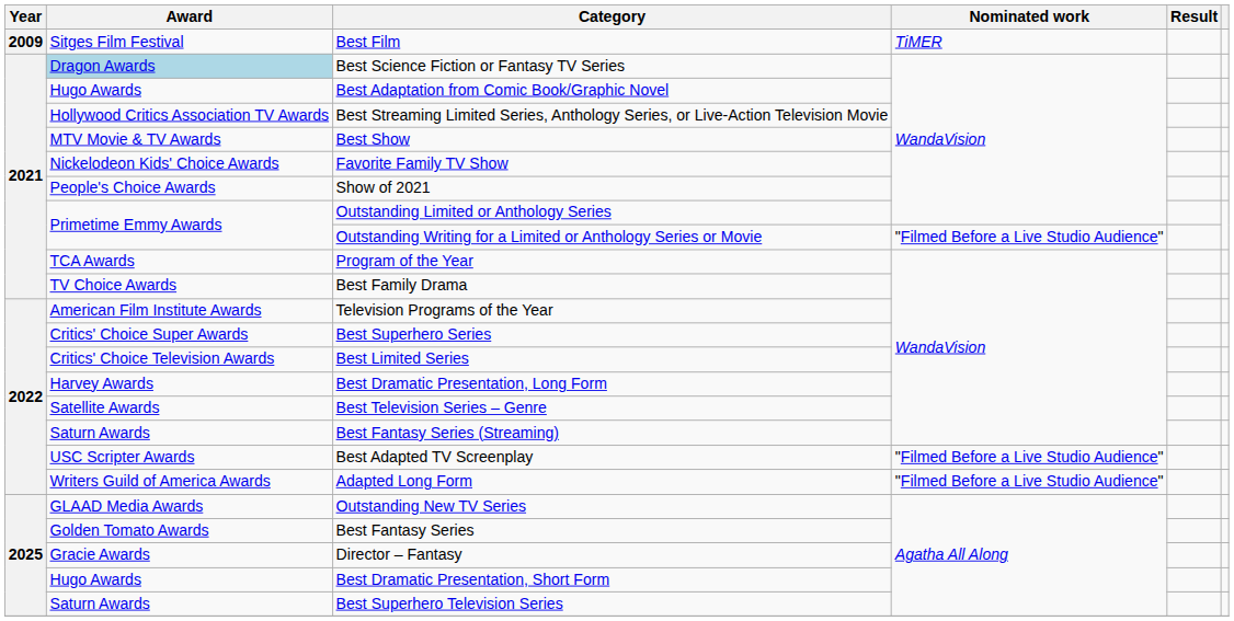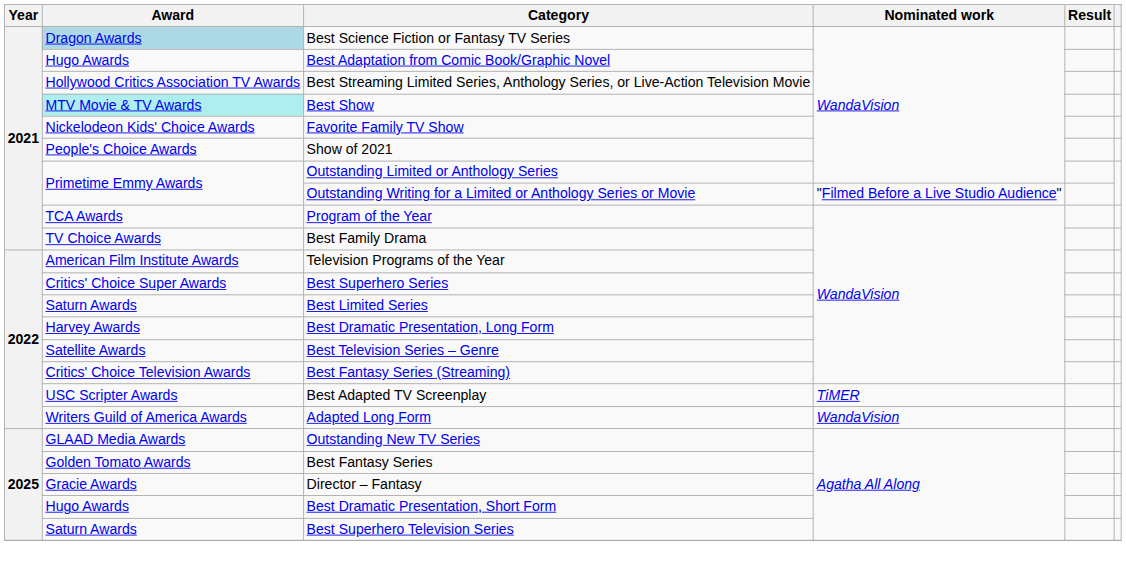 <table class="wikitable plainrowheaders sortable">
 <tr>
 <th scope="col">Year</th>
 <th scope="col">Award</th>
 <th scope="col">Category</th>
 <th scope="col">Nominated work</th>
 <th scope="col">Result</th>
 <th scope="col" class="unsortable"></th>
-</tr>
-<tr>
-<th scope="row" rowspan=1>2009</th>
-<td><a href='#'>Sitges Film Festival</a></td>
-<td><a href='#'>Best Film</a></td>
-<td><em><a href='#'>TiMER</a></em></td>
-<td></td>
-<td style="text-align:center;"></td>
 </tr>
 <tr>
 <th scope="row" rowspan=10>2021</th>
 <td style="background: lightblue;"><a href='#'>Dragon Awards</a></td>
 <td>Best Science Fiction or Fantasy TV Series</td>
 <td rowspan=7><em><a href='#'>WandaVision</a></em></td>
 <td></td>
 <td style="text-align:center;"></td>
 </tr>
 <tr>
 <td><a href='#'>Hugo Awards</a></td>
 <td><a href='#'>Best Adaptation from Comic Book/Graphic Novel</a></td>
 <td></td>
 <td style="text-align:center;"></td>
 </tr>
 <tr>
 <td><a href='#'>Hollywood Critics Association TV Awards</a></td>
 <td>Best Streaming Limited Series, Anthology Series, or Live-Action Television Movie</td>
 <td></td>
 <td style="text-align:center;"></td>
 </tr>
 <tr>
-<td><a href='#'>MTV Movie & TV Awards</a></td>
+<td style="background: paleturquoise;"><a href='#'>MTV Movie & TV Awards</a></td>
 <td><a href='#'>Best Show</a></td>
 <td></td>
 <td style="text-align:center;"></td>
 </tr>
 <tr>
 <td><a href='#'>Nickelodeon Kids' Choice Awards</a></td>
 <td><a href='#'>Favorite Family TV Show</a></td>
 <td></td>
 <td style="text-align:center;"></td>
 </tr>
 <tr>
 <td><a href='#'>People's Choice Awards</a></td>
 <td>Show of 2021</td>
 <td></td>
 <td style="text-align:center;"></td>
 </tr>
 <tr>
 <td rowspan=2><a href='#'>Primetime Emmy Awards</a></td>
 <td><a href='#'>Outstanding Limited or Anthology Series</a></td>
 <td></td>
 <td style="text-align:center" rowspan=2></td>
 </tr>
 <tr>
 <td><a href='#'>Outstanding Writing for a Limited or Anthology Series or Movie</a></td>
 <td>"<a href='#'>Filmed Before a Live Studio Audience</a>"</td>
 <td></td>
 </tr>
 <tr>
 <td><a href='#'>TCA Awards</a></td>
 <td><a href='#'>Program of the Year</a></td>
 <td rowspan=8><em><a href='#'>WandaVision</a></em></td>
 <td></td>
 <td style="text-align:center;"><br></td>
 </tr>
 <tr>
 <td><a href='#'>TV Choice Awards</a></td>
 <td>Best Family Drama</td>
 <td></td>
 <td style="text-align:center;"></td>
 </tr>
 <tr>
 <th scope="row" rowspan=8>2022</th>
 <td><a href='#'>American Film Institute Awards</a></td>
 <td>Television Programs of the Year</td>
 <td></td>
 <td style="text-align:center;"></td>
 </tr>
 <tr>
 <td><a href='#'>Critics' Choice Super Awards</a></td>
 <td><a href='#'>Best Superhero Series</a></td>
 <td></td>
 <td style="text-align:center;"><br></td>
 </tr>
 <tr>
-<td><a href='#'>Critics' Choice Television Awards</a></td>
+<td><a href='#'>Saturn Awards</a></td>
 <td><a href='#'>Best Limited Series</a></td>
 <td></td>
 <td style="text-align:center;"></td>
 </tr>
 <tr>
 <td><a href='#'>Harvey Awards</a></td>
 <td><a href='#'>Best Dramatic Presentation, Long Form</a></td>
 <td></td>
 <td style="text-align:center;"></td>
 </tr>
 <tr>
 <td><a href='#'>Satellite Awards</a></td>
 <td><a href='#'>Best Television Series – Genre</a></td>
 <td></td>
 <td style="text-align:center;"></td>
 </tr>
 <tr>
-<td><a href='#'>Saturn Awards</a></td>
+<td><a href='#'>Critics' Choice Television Awards</a></td>
 <td><a href='#'>Best Fantasy Series (Streaming)</a></td>
 <td></td>
 <td style="text-align: center;"><br></td>
 </tr>
 <tr>
 <td><a href='#'>USC Scripter Awards</a></td>
 <td>Best Adapted TV Screenplay</td>
-<td>"<a href='#'>Filmed Before a Live Studio Audience</a>"</td>
+<td><em><a href='#'>TiMER</a></em></td>
 <td></td>
 <td style="text-align:center;"></td>
 </tr>
 <tr>
 <td><a href='#'>Writers Guild of America Awards</a></td>
 <td><a href='#'>Adapted Long Form</a></td>
-<td>"<a href='#'>Filmed Before a Live Studio Audience</a>"</td>
+<td><em><a href='#'>WandaVision</a></em></td>
 <td></td>
 <td style="text-align:center;"></td>
 </tr>
 <tr>
 <th scope="row" rowspan=5>2025</th>
 <td><a href='#'>GLAAD Media Awards</a></td>
 <td><a href='#'>Outstanding New TV Series</a></td>
 <td rowspan=5><em><a href='#'>Agatha All Along</a></em></td>
 <td></td>
 <td style="text-align:center;"></td>
 </tr>
 <tr>
 <td><a href='#'>Golden Tomato Awards</a></td>
 <td>Best Fantasy Series</td>
 <td></td>
 <td style="text-align:center;"></td>
 </tr>
 <tr>
 <td><a href='#'>Gracie Awards</a></td>
 <td>Director – Fantasy</td>
 <td></td>
 <td style="text-align:center;"></td>
 </tr>
 <tr>
 <td><a href='#'>Hugo Awards</a></td>
 <td><a href='#'>Best Dramatic Presentation, Short Form</a></td>
 <td></td>
 <td style="text-align:center;"></td>
 </tr>
 <tr>
 <td><a href='#'>Saturn Awards</a></td>
 <td><a href='#'>Best Superhero Television Series</a></td>
 <td></td>
 <td style="text-align:center;"></td>
 </tr>
 <tr>
 </tr>
 </table>
